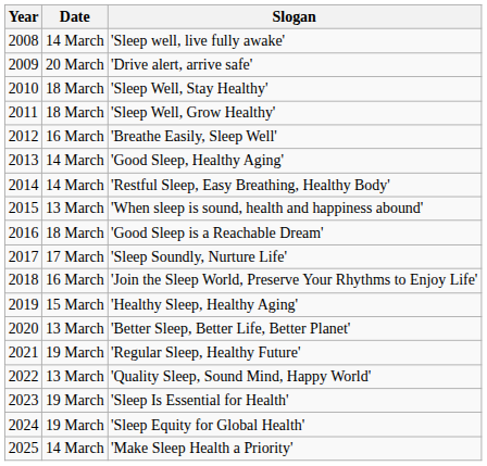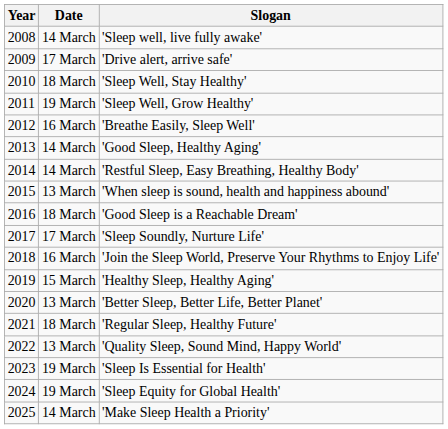 <table class="wikitable">
 <tr>
 <th>Year</th>
 <th>Date</th>
 <th>Slogan</th>
 </tr>
 <tr>
 <td>2008</td>
 <td>14 March</td>
 <td>'Sleep well, live fully awake'</td>
 </tr>
 <tr>
 <td>2009</td>
-<td>20 March</td>
+<td>17 March</td>
 <td>'Drive alert, arrive safe'</td>
 </tr>
 <tr>
 <td>2010</td>
 <td>18 March</td>
 <td>'Sleep Well, Stay Healthy'</td>
 </tr>
 <tr>
 <td>2011</td>
-<td>18 March</td>
+<td>19 March</td>
 <td>'Sleep Well, Grow Healthy'</td>
 </tr>
 <tr>
 <td>2012</td>
 <td>16 March</td>
 <td>'Breathe Easily, Sleep Well'</td>
 </tr>
 <tr>
 <td>2013</td>
 <td>14 March</td>
 <td>'Good Sleep, Healthy Aging'</td>
 </tr>
 <tr>
 <td>2014</td>
 <td>14 March</td>
 <td>'Restful Sleep, Easy Breathing, Healthy Body'</td>
 </tr>
 <tr>
 <td>2015</td>
 <td>13 March</td>
 <td>'When sleep is sound, health and happiness abound'</td>
 </tr>
 <tr>
 <td>2016</td>
 <td>18 March</td>
 <td>'Good Sleep is a Reachable Dream'</td>
 </tr>
 <tr>
 <td>2017</td>
 <td>17 March</td>
 <td>'Sleep Soundly, Nurture Life'</td>
 </tr>
 <tr>
 <td>2018</td>
 <td>16 March</td>
 <td>'Join the Sleep World, Preserve Your Rhythms to Enjoy Life'</td>
 </tr>
 <tr>
 <td>2019</td>
 <td>15 March</td>
 <td>'Healthy Sleep, Healthy Aging'</td>
 </tr>
 <tr>
 <td>2020</td>
 <td>13 March</td>
 <td>'Better Sleep, Better Life, Better Planet'</td>
 </tr>
 <tr>
 <td>2021</td>
-<td>19 March</td>
+<td>18 March</td>
 <td>'Regular Sleep, Healthy Future'</td>
 </tr>
 <tr>
 <td>2022</td>
 <td>13 March</td>
 <td>'Quality Sleep, Sound Mind, Happy World'</td>
 </tr>
 <tr>
 <td>2023</td>
 <td>19 March</td>
 <td>'Sleep Is Essential for Health'</td>
 </tr>
 <tr>
 <td>2024</td>
 <td>19 March</td>
 <td>'Sleep Equity for Global Health'</td>
 </tr>
 <tr>
 <td>2025</td>
 <td>14 March</td>
 <td>'Make Sleep Health a Priority'</td>
 </tr>
 </table>
